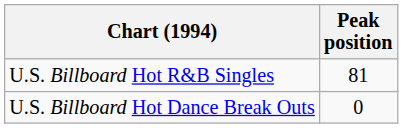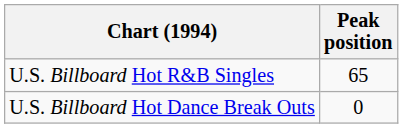 <table class="wikitable sortable">
 <tr>
 <th>Chart (1994)</th>
 <th>Peak<br>position</th>
 </tr>
 <tr>
 <td>U.S. <em>Billboard</em> <a href='#'>Hot R&B Singles</a></td>
-<td style="text-align:center;">81</td>
+<td style="text-align:center;">65</td>
 </tr>
 <tr>
 <td>U.S. <em>Billboard</em> <a href='#'>Hot Dance Break Outs</a></td>
 <td style="text-align:center;">0</td>
 </tr>
 </table>
